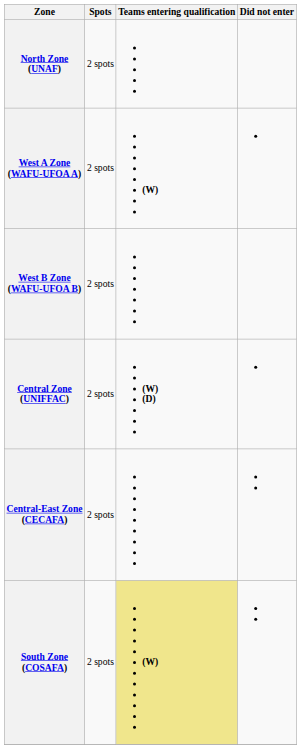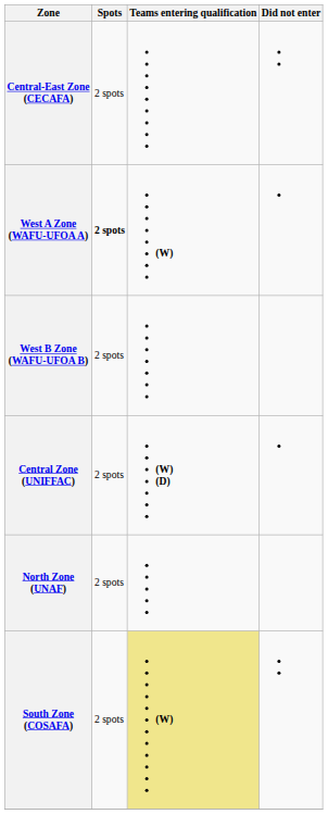 <table class="wikitable">
 <tr>
 <th>Zone</th>
 <th>Spots</th>
 <th>Teams entering qualification</th>
 <th>Did not enter</th>
 </tr>
 <tr>
-<th><a href='#'>North Zone</a><br>(<a href='#'>UNAF</a>)</th>
+<th><a href='#'>Central-East Zone</a><br>(<a href='#'>CECAFA</a>)</th>
 <td>2 spots</td>
-<td style="vertical-align:top"><br><ul><li></li><li><strong></strong></li><li></li><li><strong></strong></li><li></li></ul></td>
-<td style="vertical-align:top"></td>
+<td style="vertical-align:top"><br><ul><li></li><li></li><li></li><li><strong></strong></li><li></li><li></li><li></li><li><strong></strong></li><li></li></ul></td>
+<td style="vertical-align:top"><br><ul><li></li><li></li></ul></td>
 </tr>
 <tr>
 <th><a href='#'>West A Zone</a><br>(<a href='#'>WAFU-UFOA A</a>)</th>
-<td>2 spots</td>
+<td><strong>2 spots</strong></td>
 <td style="vertical-align:top"><br><ul><li></li><li></li><li></li><li></li><li></li><li><s></s> <strong>(W)</strong></li><li><strong></strong></li><li><strong></strong></li></ul></td>
 <td style="vertical-align:top"><br><ul><li></li></ul></td>
 </tr>
 <tr>
 <th><a href='#'>West B Zone</a><br>(<a href='#'>WAFU-UFOA B</a>)</th>
 <td>2 spots</td>
 <td style="vertical-align:top"><br><ul><li></li><li></li><li><strong></strong></li><li></li><li></li><li><strong></strong></li><li></li></ul></td>
 <td style="vertical-align:top"></td>
 </tr>
 <tr>
 <th><a href='#'>Central Zone</a><br>(<a href='#'>UNIFFAC</a>)</th>
 <td>2 spots</td>
 <td style="vertical-align:top"><br><ul><li></li><li><strong></strong></li><li><s></s> <strong>(W)</strong></li><li><s><em></em></s> <strong>(D)</strong></li><li><strong></strong></li><li></li><li></li></ul></td>
 <td style="vertical-align:top"><br><ul><li></li></ul></td>
 </tr>
 <tr>
-<th><a href='#'>Central-East Zone</a><br>(<a href='#'>CECAFA</a>)</th>
+<th><a href='#'>North Zone</a><br>(<a href='#'>UNAF</a>)</th>
 <td>2 spots</td>
-<td style="vertical-align:top"><br><ul><li></li><li></li><li></li><li><strong></strong></li><li></li><li></li><li></li><li><strong></strong></li><li></li></ul></td>
-<td style="vertical-align:top"><br><ul><li></li><li></li></ul></td>
+<td style="vertical-align:top"><br><ul><li></li><li><strong></strong></li><li></li><li><strong></strong></li><li></li></ul></td>
+<td style="vertical-align:top"></td>
 </tr>
 <tr>
 <th><a href='#'>South Zone</a><br>(<a href='#'>COSAFA</a>)</th>
 <td>2 spots</td>
 <td style="background: khaki; vertical-align:top"><br><ul><li></li><li></li><li></li><li></li><li></li><li><s></s> <strong>(W)</strong></li><li></li><li></li><li></li><li><strong></strong></li><li><strong></strong></li><li></li></ul></td>
 <td style="vertical-align:top"><br><ul><li></li><li></li></ul></td>
 </tr>
 <tr>
 </tr>
 </table>
